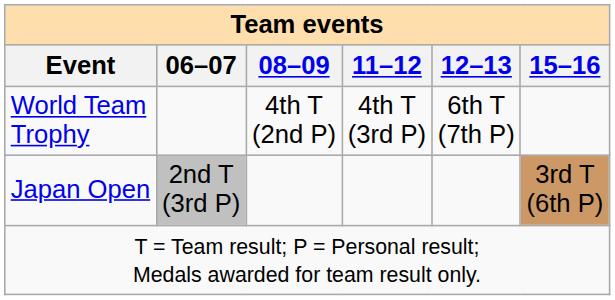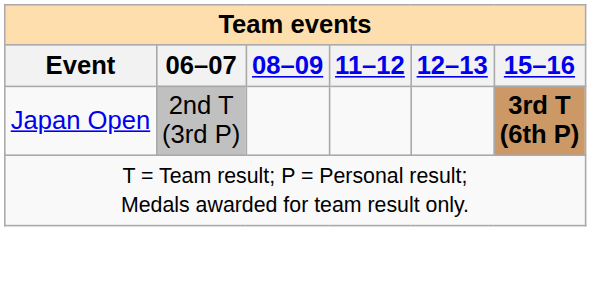 <table class="wikitable" style="text-align:center">
 <tr>
 <th style="background-color: #ffdead; " colspan=6 align=center>Team events</th>
 </tr>
 <tr>
 <th>Event</th>
 <th>06–07</th>
 <th><a href='#'>08–09</a></th>
 <th><a href='#'>11–12</a></th>
 <th><a href='#'>12–13</a></th>
 <th><a href='#'>15–16</a></th>
 </tr>
 <tr>
-<td align=left><a href='#'>World Team<br>Trophy</a></td>
-<td></td>
-<td>4th T <br>(2nd P)</td>
-<td>4th T <br>(3rd P)</td>
-<td>6th T <br>(7th P)</td>
-<td></td>
-</tr>
-<tr>
 <td align=left><a href='#'>Japan Open</a></td>
 <td bgcolor=silver>2nd T <br>(3rd P)</td>
 <td></td>
 <td></td>
 <td></td>
-<td bgcolor=cc9966>3rd T <br>(6th P)</td>
+<td bgcolor=cc9966><strong>3rd T <br>(6th P)</strong></td>
 </tr>
 <tr>
 <td colspan=6 align=center><small> T = Team result; P = Personal result; <br> Medals awarded for team result only. </small></td>
 </tr>
 </table>
